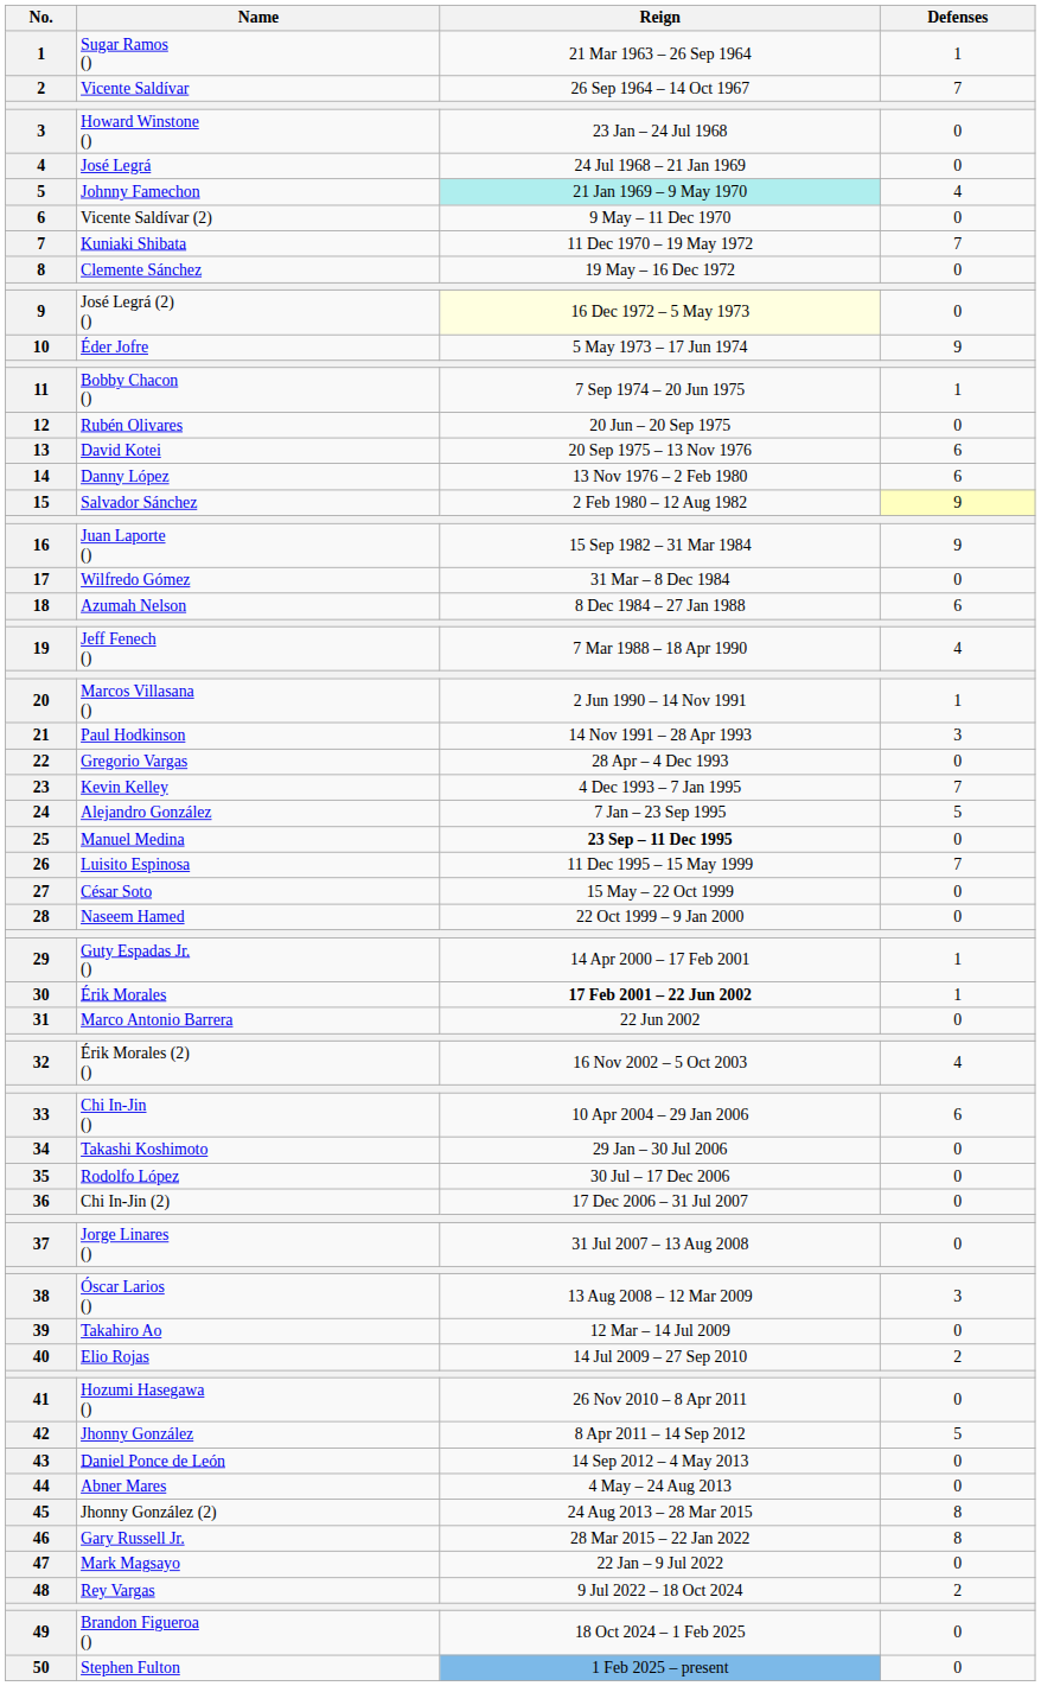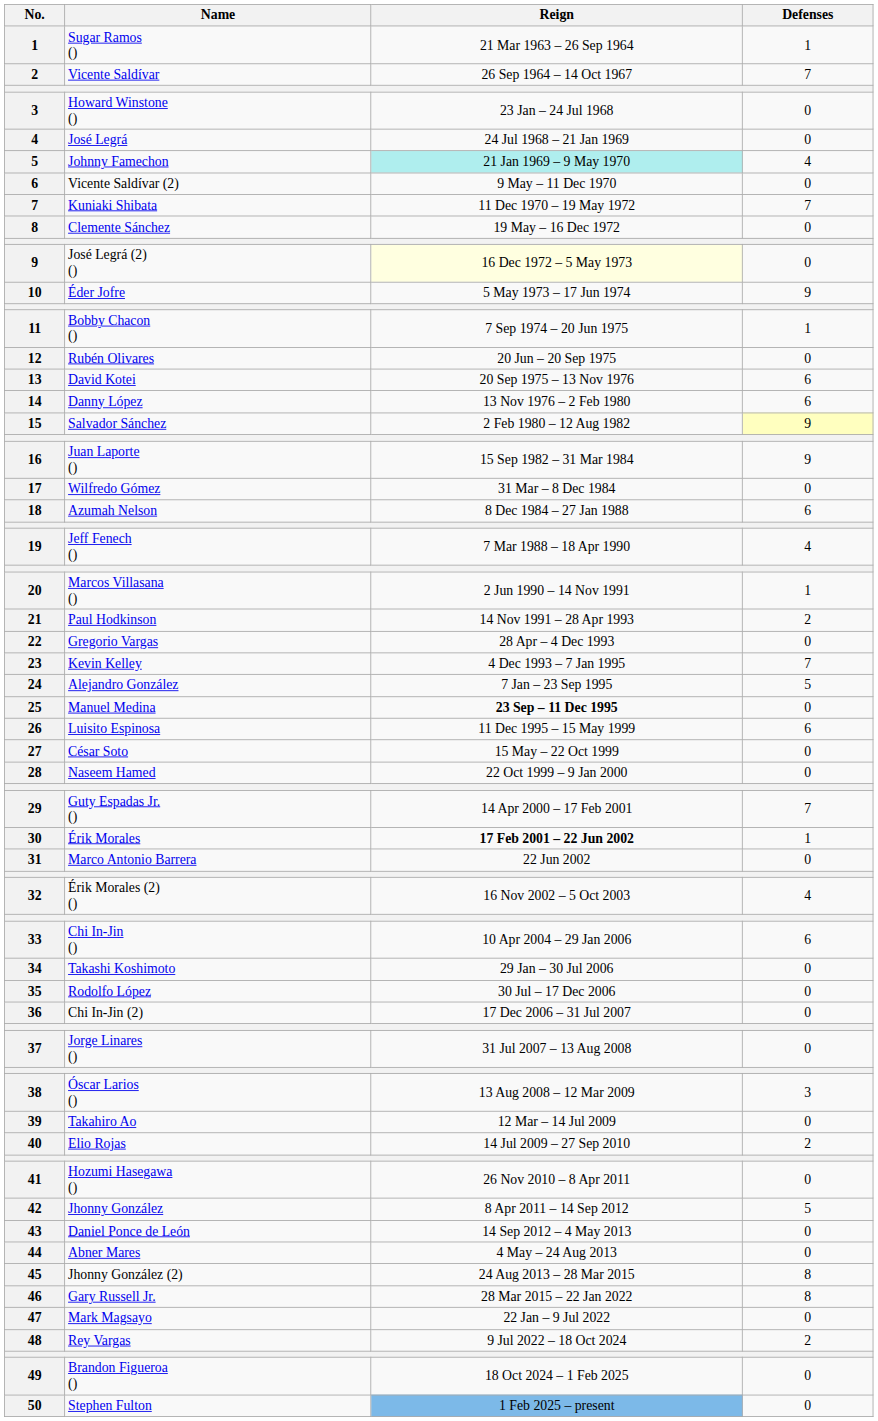 <table class="wikitable sortable" style="width:80%;">
 <tr>
 <th>No.</th>
 <th>Name</th>
 <th>Reign</th>
 <th>Defenses</th>
 </tr>
 <tr>
 <th>1</th>
 <td align="left"><a href='#'>Sugar Ramos</a><br>()</td>
 <td style="text-align:center;">21 Mar 1963 – 26 Sep 1964</td>
 <td style="text-align:center;">1</td>
 </tr>
 <tr>
 <th>2</th>
 <td align="left"><a href='#'>Vicente Saldívar</a></td>
 <td style="text-align:center;">26 Sep 1964 – 14 Oct 1967</td>
 <td style="text-align:center;">7</td>
 </tr>
 <tr>
 <th colspan=4></th>
 </tr>
 <tr>
 <th>3</th>
 <td align="left"><a href='#'>Howard Winstone</a><br>()</td>
 <td style="text-align:center;">23 Jan – 24 Jul 1968</td>
 <td style="text-align:center;">0</td>
 </tr>
 <tr>
 <th>4</th>
 <td align="left"><a href='#'>José Legrá</a></td>
 <td style="text-align:center;">24 Jul 1968 – 21 Jan 1969</td>
 <td style="text-align:center;">0</td>
 </tr>
 <tr>
 <th>5</th>
 <td align="left"><a href='#'>Johnny Famechon</a></td>
 <td style="background: paleturquoise; text-align:center;">21 Jan 1969 – 9 May 1970</td>
 <td style="text-align:center;">4</td>
 </tr>
 <tr>
 <th>6</th>
 <td align="left">Vicente Saldívar (2)</td>
 <td style="text-align:center;">9 May – 11 Dec 1970</td>
 <td style="text-align:center;">0</td>
 </tr>
 <tr>
 <th>7</th>
 <td align="left"><a href='#'>Kuniaki Shibata</a></td>
 <td style="text-align:center;">11 Dec 1970 – 19 May 1972</td>
 <td style="text-align:center;">7</td>
 </tr>
 <tr>
 <th>8</th>
 <td align="left"><a href='#'>Clemente Sánchez</a></td>
 <td style="text-align:center;">19 May – 16 Dec 1972</td>
 <td style="text-align:center;">0</td>
 </tr>
 <tr align=center>
 <th colspan=4></th>
 </tr>
 <tr>
 <th>9</th>
 <td align="left">José Legrá (2)<br>()</td>
 <td style="background: lightyellow; text-align:center;">16 Dec 1972 – 5 May 1973</td>
 <td style="text-align:center;">0</td>
 </tr>
 <tr>
 <th>10</th>
 <td align="left"><a href='#'>Éder Jofre</a></td>
 <td style="text-align:center;">5 May 1973 – 17 Jun 1974</td>
 <td style="text-align:center;">9</td>
 </tr>
 <tr>
 <th colspan=4></th>
 </tr>
 <tr>
 <th>11</th>
 <td align="left"><a href='#'>Bobby Chacon</a><br>()</td>
 <td style="text-align:center;">7 Sep 1974 – 20 Jun 1975</td>
 <td style="text-align:center;">1</td>
 </tr>
 <tr>
 <th>12</th>
 <td align="left"><a href='#'>Rubén Olivares</a></td>
 <td style="text-align:center;">20 Jun – 20 Sep 1975</td>
 <td style="text-align:center;">0</td>
 </tr>
 <tr>
 <th>13</th>
 <td align="left"><a href='#'>David Kotei</a></td>
 <td style="text-align:center;">20 Sep 1975 – 13 Nov 1976</td>
 <td style="text-align:center;">6</td>
 </tr>
 <tr>
 <th>14</th>
 <td align="left"><a href='#'>Danny López</a></td>
 <td style="text-align:center;">13 Nov 1976 – 2 Feb 1980</td>
 <td style="text-align:center;">6</td>
 </tr>
 <tr>
 <th>15</th>
 <td align="left"><a href='#'>Salvador Sánchez</a></td>
 <td style="text-align:center;">2 Feb 1980 – 12 Aug 1982</td>
 <td style="background:#ffffbf; text-align:center;">9</td>
 </tr>
 <tr align=center>
 <th colspan=4></th>
 </tr>
 <tr>
 <th>16</th>
 <td align="left"><a href='#'>Juan Laporte</a><br>()</td>
 <td style="text-align:center;">15 Sep 1982 – 31 Mar 1984</td>
 <td style="text-align:center;">9</td>
 </tr>
 <tr>
 <th>17</th>
 <td align="left"><a href='#'>Wilfredo Gómez</a></td>
 <td style="text-align:center;">31 Mar – 8 Dec 1984</td>
 <td style="text-align:center;">0</td>
 </tr>
 <tr>
 <th>18</th>
 <td align="left"><a href='#'>Azumah Nelson</a></td>
 <td style="text-align:center;">8 Dec 1984 – 27 Jan 1988</td>
 <td style="text-align:center;">6</td>
 </tr>
 <tr>
 <th colspan=4></th>
 </tr>
 <tr>
 <th>19</th>
 <td align="left"><a href='#'>Jeff Fenech</a><br>()</td>
 <td style="text-align:center;">7 Mar 1988 – 18 Apr 1990</td>
 <td style="text-align:center;">4</td>
 </tr>
 <tr>
 <th colspan=4></th>
 </tr>
 <tr>
 <th>20</th>
 <td align="left"><a href='#'>Marcos Villasana</a><br>()</td>
 <td style="text-align:center;">2 Jun 1990 – 14 Nov 1991</td>
 <td style="text-align:center;">1</td>
 </tr>
 <tr>
 <th>21</th>
 <td align="left"><a href='#'>Paul Hodkinson</a></td>
 <td style="text-align:center;">14 Nov 1991 – 28 Apr 1993</td>
-<td style="text-align:center;">3</td>
+<td style="text-align:center;">2</td>
 </tr>
 <tr>
 <th>22</th>
 <td align="left"><a href='#'>Gregorio Vargas</a></td>
 <td style="text-align:center;">28 Apr – 4 Dec 1993</td>
 <td style="text-align:center;">0</td>
 </tr>
 <tr>
 <th>23</th>
 <td align="left"><a href='#'>Kevin Kelley</a></td>
 <td style="text-align:center;">4 Dec 1993 – 7 Jan 1995</td>
 <td style="text-align:center;">7</td>
 </tr>
 <tr>
 <th>24</th>
 <td align="left"><a href='#'>Alejandro González</a></td>
 <td style="text-align:center;">7 Jan – 23 Sep 1995</td>
 <td style="text-align:center;">5</td>
 </tr>
 <tr>
 <th>25</th>
 <td align="left"><a href='#'>Manuel Medina</a></td>
 <td style="text-align:center;"><strong>23 Sep – 11 Dec 1995</strong></td>
 <td style="text-align:center;">0</td>
 </tr>
 <tr>
 <th>26</th>
 <td align="left"><a href='#'>Luisito Espinosa</a></td>
 <td style="text-align:center;">11 Dec 1995 – 15 May 1999</td>
-<td style="text-align:center;">7</td>
+<td style="text-align:center;">6</td>
 </tr>
 <tr>
 <th>27</th>
 <td align="left"><a href='#'>César Soto</a></td>
 <td style="text-align:center;">15 May – 22 Oct 1999</td>
 <td style="text-align:center;">0</td>
 </tr>
 <tr>
 <th>28</th>
 <td align="left"><a href='#'>Naseem Hamed</a></td>
 <td style="text-align:center;">22 Oct 1999 – 9 Jan 2000</td>
 <td style="text-align:center;">0</td>
 </tr>
 <tr>
 <th colspan=4></th>
 </tr>
 <tr>
 <th>29</th>
 <td align="left"><a href='#'>Guty Espadas Jr.</a><br>()</td>
 <td style="text-align:center;">14 Apr 2000 – 17 Feb 2001</td>
-<td style="text-align:center;">1</td>
+<td style="text-align:center;">7</td>
 </tr>
 <tr>
 <th>30</th>
 <td align="left"><a href='#'>Érik Morales</a></td>
 <td style="text-align:center;"><strong>17 Feb 2001 – 22 Jun 2002</strong></td>
 <td style="text-align:center;">1</td>
 </tr>
 <tr>
 <th>31</th>
 <td align="left"><a href='#'>Marco Antonio Barrera</a></td>
 <td style="text-align:center;">22 Jun 2002</td>
 <td style="text-align:center;">0</td>
 </tr>
 <tr align=center>
 <th colspan=4></th>
 </tr>
 <tr>
 <th>32</th>
 <td align="left">Érik Morales (2) <br>()</td>
 <td style="text-align:center;">16 Nov 2002 – 5 Oct 2003</td>
 <td style="text-align:center;">4</td>
 </tr>
 <tr align=center>
 <th colspan=4></th>
 </tr>
 <tr>
 <th>33</th>
 <td align="left"><a href='#'>Chi In-Jin</a><br>()</td>
 <td style="text-align:center;">10 Apr 2004 – 29 Jan 2006</td>
 <td style="text-align:center;">6</td>
 </tr>
 <tr>
 <th>34</th>
 <td align="left"><a href='#'>Takashi Koshimoto</a></td>
 <td style="text-align:center;">29 Jan – 30 Jul 2006</td>
 <td style="text-align:center;">0</td>
 </tr>
 <tr>
 <th>35</th>
 <td align="left"><a href='#'>Rodolfo López</a></td>
 <td style="text-align:center;">30 Jul – 17 Dec 2006</td>
 <td style="text-align:center;">0</td>
 </tr>
 <tr>
 <th>36</th>
 <td align="left">Chi In-Jin (2)</td>
 <td style="text-align:center;">17 Dec 2006 – 31 Jul 2007</td>
 <td style="text-align:center;">0</td>
 </tr>
 <tr align=center>
 <th colspan=4></th>
 </tr>
 <tr>
 <th>37</th>
 <td align="left"><a href='#'>Jorge Linares</a><br>()</td>
 <td style="text-align:center;">31 Jul 2007 – 13 Aug 2008</td>
 <td style="text-align:center;">0</td>
 </tr>
 <tr align=center>
 <th colspan=4></th>
 </tr>
 <tr>
 <th>38</th>
 <td align="left"><a href='#'>Óscar Larios</a><br>()</td>
 <td style="text-align:center;">13 Aug 2008 – 12 Mar 2009</td>
 <td style="text-align:center;">3</td>
 </tr>
 <tr>
 <th>39</th>
 <td align="left"><a href='#'>Takahiro Ao</a></td>
 <td style="text-align:center;">12 Mar – 14 Jul 2009</td>
 <td style="text-align:center;">0</td>
 </tr>
 <tr>
 <th>40</th>
 <td align="left"><a href='#'>Elio Rojas</a></td>
 <td style="text-align:center;">14 Jul 2009 – 27 Sep 2010</td>
 <td style="text-align:center;">2</td>
 </tr>
 <tr>
 <th colspan=4></th>
 </tr>
 <tr>
 <th>41</th>
 <td align="left"><a href='#'>Hozumi Hasegawa</a><br>()</td>
 <td style="text-align:center;">26 Nov 2010 – 8 Apr 2011</td>
 <td style="text-align:center;">0</td>
 </tr>
 <tr>
 <th>42</th>
 <td align="left"><a href='#'>Jhonny González</a></td>
 <td style="text-align:center;">8 Apr 2011 – 14 Sep 2012</td>
 <td style="text-align:center;">5</td>
 </tr>
 <tr>
 <th>43</th>
 <td align="left"><a href='#'>Daniel Ponce de León</a></td>
 <td style="text-align:center;">14 Sep 2012 – 4 May 2013</td>
 <td style="text-align:center;">0</td>
 </tr>
 <tr>
 <th>44</th>
 <td align="left"><a href='#'>Abner Mares</a></td>
 <td style="text-align:center;">4 May – 24 Aug 2013</td>
 <td style="text-align:center;">0</td>
 </tr>
 <tr>
 <th>45</th>
 <td align="left">Jhonny González (2)</td>
 <td style="text-align:center;">24 Aug 2013 – 28 Mar 2015</td>
 <td style="text-align:center;">8</td>
 </tr>
 <tr>
 <th>46</th>
 <td align="left"><a href='#'>Gary Russell Jr.</a></td>
 <td style="text-align:center;">28 Mar 2015 – 22 Jan 2022</td>
 <td style="text-align:center;">8</td>
 </tr>
 <tr>
 <th>47</th>
 <td align="left"><a href='#'>Mark Magsayo</a></td>
 <td align=center>22 Jan – 9 Jul 2022</td>
 <td style="text-align:center;">0</td>
 </tr>
 <tr>
 <th>48</th>
 <td align="left"><a href='#'>Rey Vargas</a></td>
 <td style=" text-align:center;">9 Jul 2022 – 18 Oct 2024</td>
 <td style="text-align:center;">2</td>
 </tr>
 <tr align=center>
 <th colspan=4></th>
 </tr>
 <tr>
 <th>49</th>
 <td align="left"><a href='#'>Brandon Figueroa</a><br>()</td>
 <td style="text-align:center;">18 Oct 2024 – 1 Feb 2025</td>
 <td style="text-align:center;">0</td>
 </tr>
 <tr>
 <th>50</th>
 <td align="left"><a href='#'>Stephen Fulton</a></td>
 <td style="background:#7cb9e8; text-align:center;">1 Feb 2025 – present</td>
 <td style="text-align:center;">0</td>
 </tr>
 </table>
